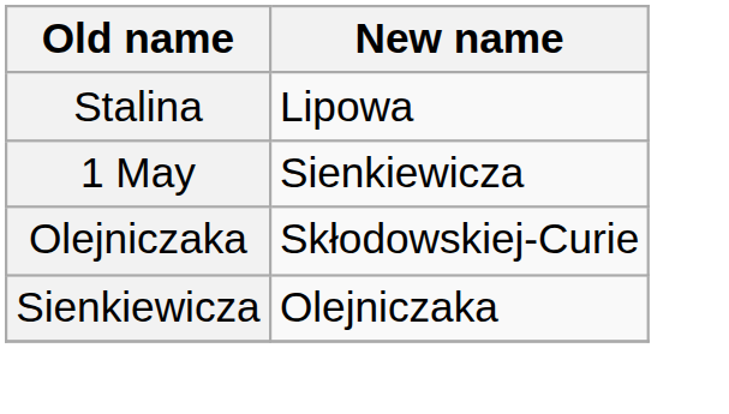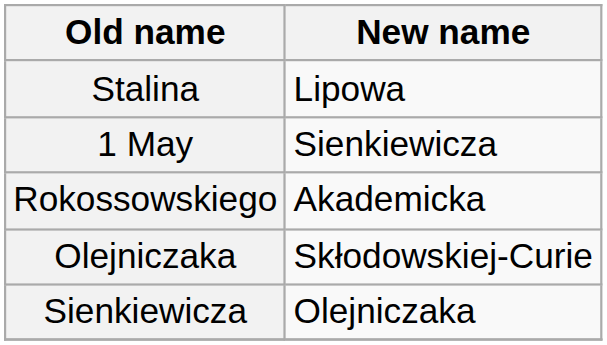 <table class="wikitable">
 <tr>
 <th scope="col">Old name</th>
 <th scope="col">New name</th>
 </tr>
 <tr>
 <th scope="row" style="font-weight:normal;">Stalina</th>
 <td>Lipowa</td>
 </tr>
 <tr>
 <th scope="row" style="font-weight:normal;">1 May</th>
 <td>Sienkiewicza</td>
 </tr>
 <tr>
+<th scope="row" style="font-weight:normal;">Rokossowskiego</th>
+<td>Akademicka</td>
+</tr>
+<tr>
 <th scope="row" style="font-weight:normal;">Olejniczaka</th>
 <td>Skłodowskiej-Curie</td>
 </tr>
 <tr>
 <th scope="row" style="font-weight:normal;">Sienkiewicza</th>
 <td>Olejniczaka</td>
 </tr>
 <tr>
 </tr>
 </table>
